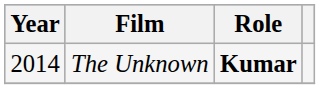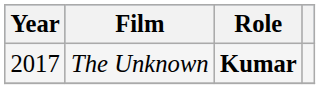 <table class="wikitable sortable" style="background:#f5f5f5;">
 <tr style="background:#B0C4DE;">
 <th>Year</th>
 <th>Film</th>
 <th>Role</th>
 <th scope="col" class="unsortable"></th>
 </tr>
 <tr>
-<td>2014</td>
+<td>2017</td>
 <td><em>The Unknown</em></td>
 <td><strong>Kumar</strong></td>
 <td style="text-align:center;"></td>
 </tr>
 <tr>
 </tr>
 </table>
